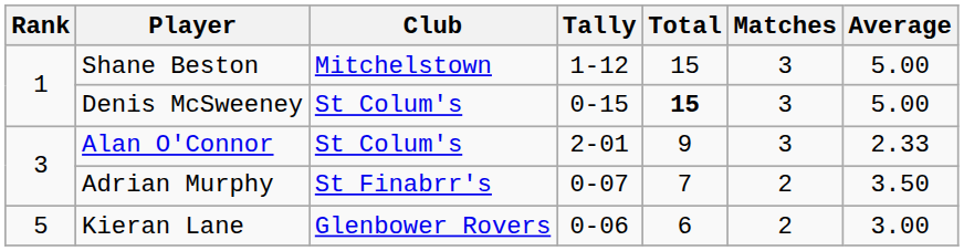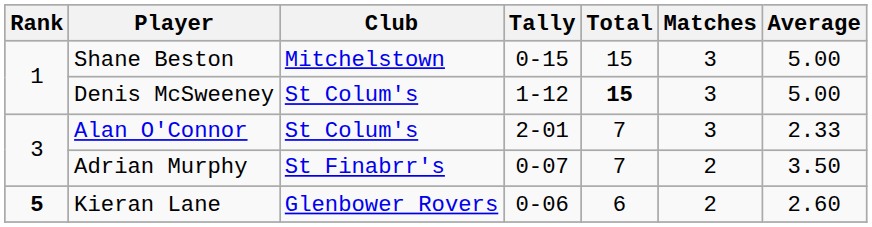 <table class="wikitable">
 <tr>
 <th>Rank</th>
 <th>Player</th>
 <th>Club</th>
 <th>Tally</th>
 <th>Total</th>
 <th>Matches</th>
 <th>Average</th>
 </tr>
 <tr>
 <td rowspan="2" style="text-align:center;">1</td>
 <td>Shane Beston</td>
 <td><a href='#'>Mitchelstown</a></td>
-<td align=center>1-12</td>
+<td align=center>0-15</td>
 <td align=center>15</td>
 <td align=center>3</td>
 <td align=center>5.00</td>
 </tr>
 <tr>
 <td>Denis McSweeney</td>
 <td><a href='#'>St Colum's</a></td>
-<td align=center>0-15</td>
+<td align=center>1-12</td>
 <td align=center><strong>15</strong></td>
 <td align=center>3</td>
 <td align=center>5.00</td>
 </tr>
 <tr>
 <td rowspan="2" style="text-align:center;">3</td>
 <td><a href='#'>Alan O'Connor</a></td>
 <td><a href='#'>St Colum's</a></td>
 <td align=center>2-01</td>
-<td align=center>9</td>
+<td align=center>7</td>
 <td align=center>3</td>
 <td align=center>2.33</td>
 </tr>
 <tr>
 <td>Adrian Murphy</td>
 <td><a href='#'>St Finabrr's</a></td>
 <td align=center>0-07</td>
 <td align=center>7</td>
 <td align=center>2</td>
 <td align=center>3.50</td>
 </tr>
 <tr>
-<td rowspan="1" style="text-align:center;">5</td>
+<td rowspan="1" style="text-align:center;"><strong>5</strong></td>
 <td>Kieran Lane</td>
 <td><a href='#'>Glenbower Rovers</a></td>
 <td align=center>0-06</td>
 <td align=center>6</td>
 <td align=center>2</td>
-<td align=center>3.00</td>
+<td align=center>2.60</td>
 </tr>
 </table>
